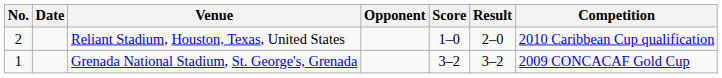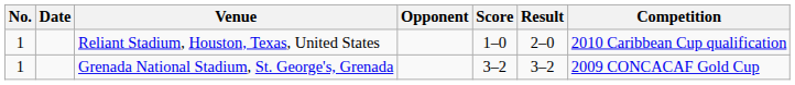 <table class="wikitable sortable">
 <tr>
 <th scope="col">No.</th>
 <th scope="col">Date</th>
 <th scope="col">Venue</th>
 <th scope="col">Opponent</th>
 <th scope="col">Score</th>
 <th scope="col">Result</th>
 <th scope="col">Competition</th>
 </tr>
 <tr>
-<td style="text-align:center">2</td>
+<td style="text-align:center">1</td>
 <td></td>
 <td><a href='#'>Reliant Stadium</a>, <a href='#'>Houston, Texas</a>, United States</td>
 <td></td>
 <td style="text-align:center">1–0</td>
 <td style="text-align:center">2–0</td>
 <td><a href='#'>2010 Caribbean Cup qualification</a></td>
 </tr>
 <tr>
 <td style="text-align:center">1</td>
 <td></td>
 <td><a href='#'>Grenada National Stadium</a>, <a href='#'>St. George's, Grenada</a></td>
 <td></td>
 <td style="text-align:center">3–2</td>
 <td style="text-align:center">3–2</td>
 <td><a href='#'>2009 CONCACAF Gold Cup</a></td>
 </tr>
 </table>
